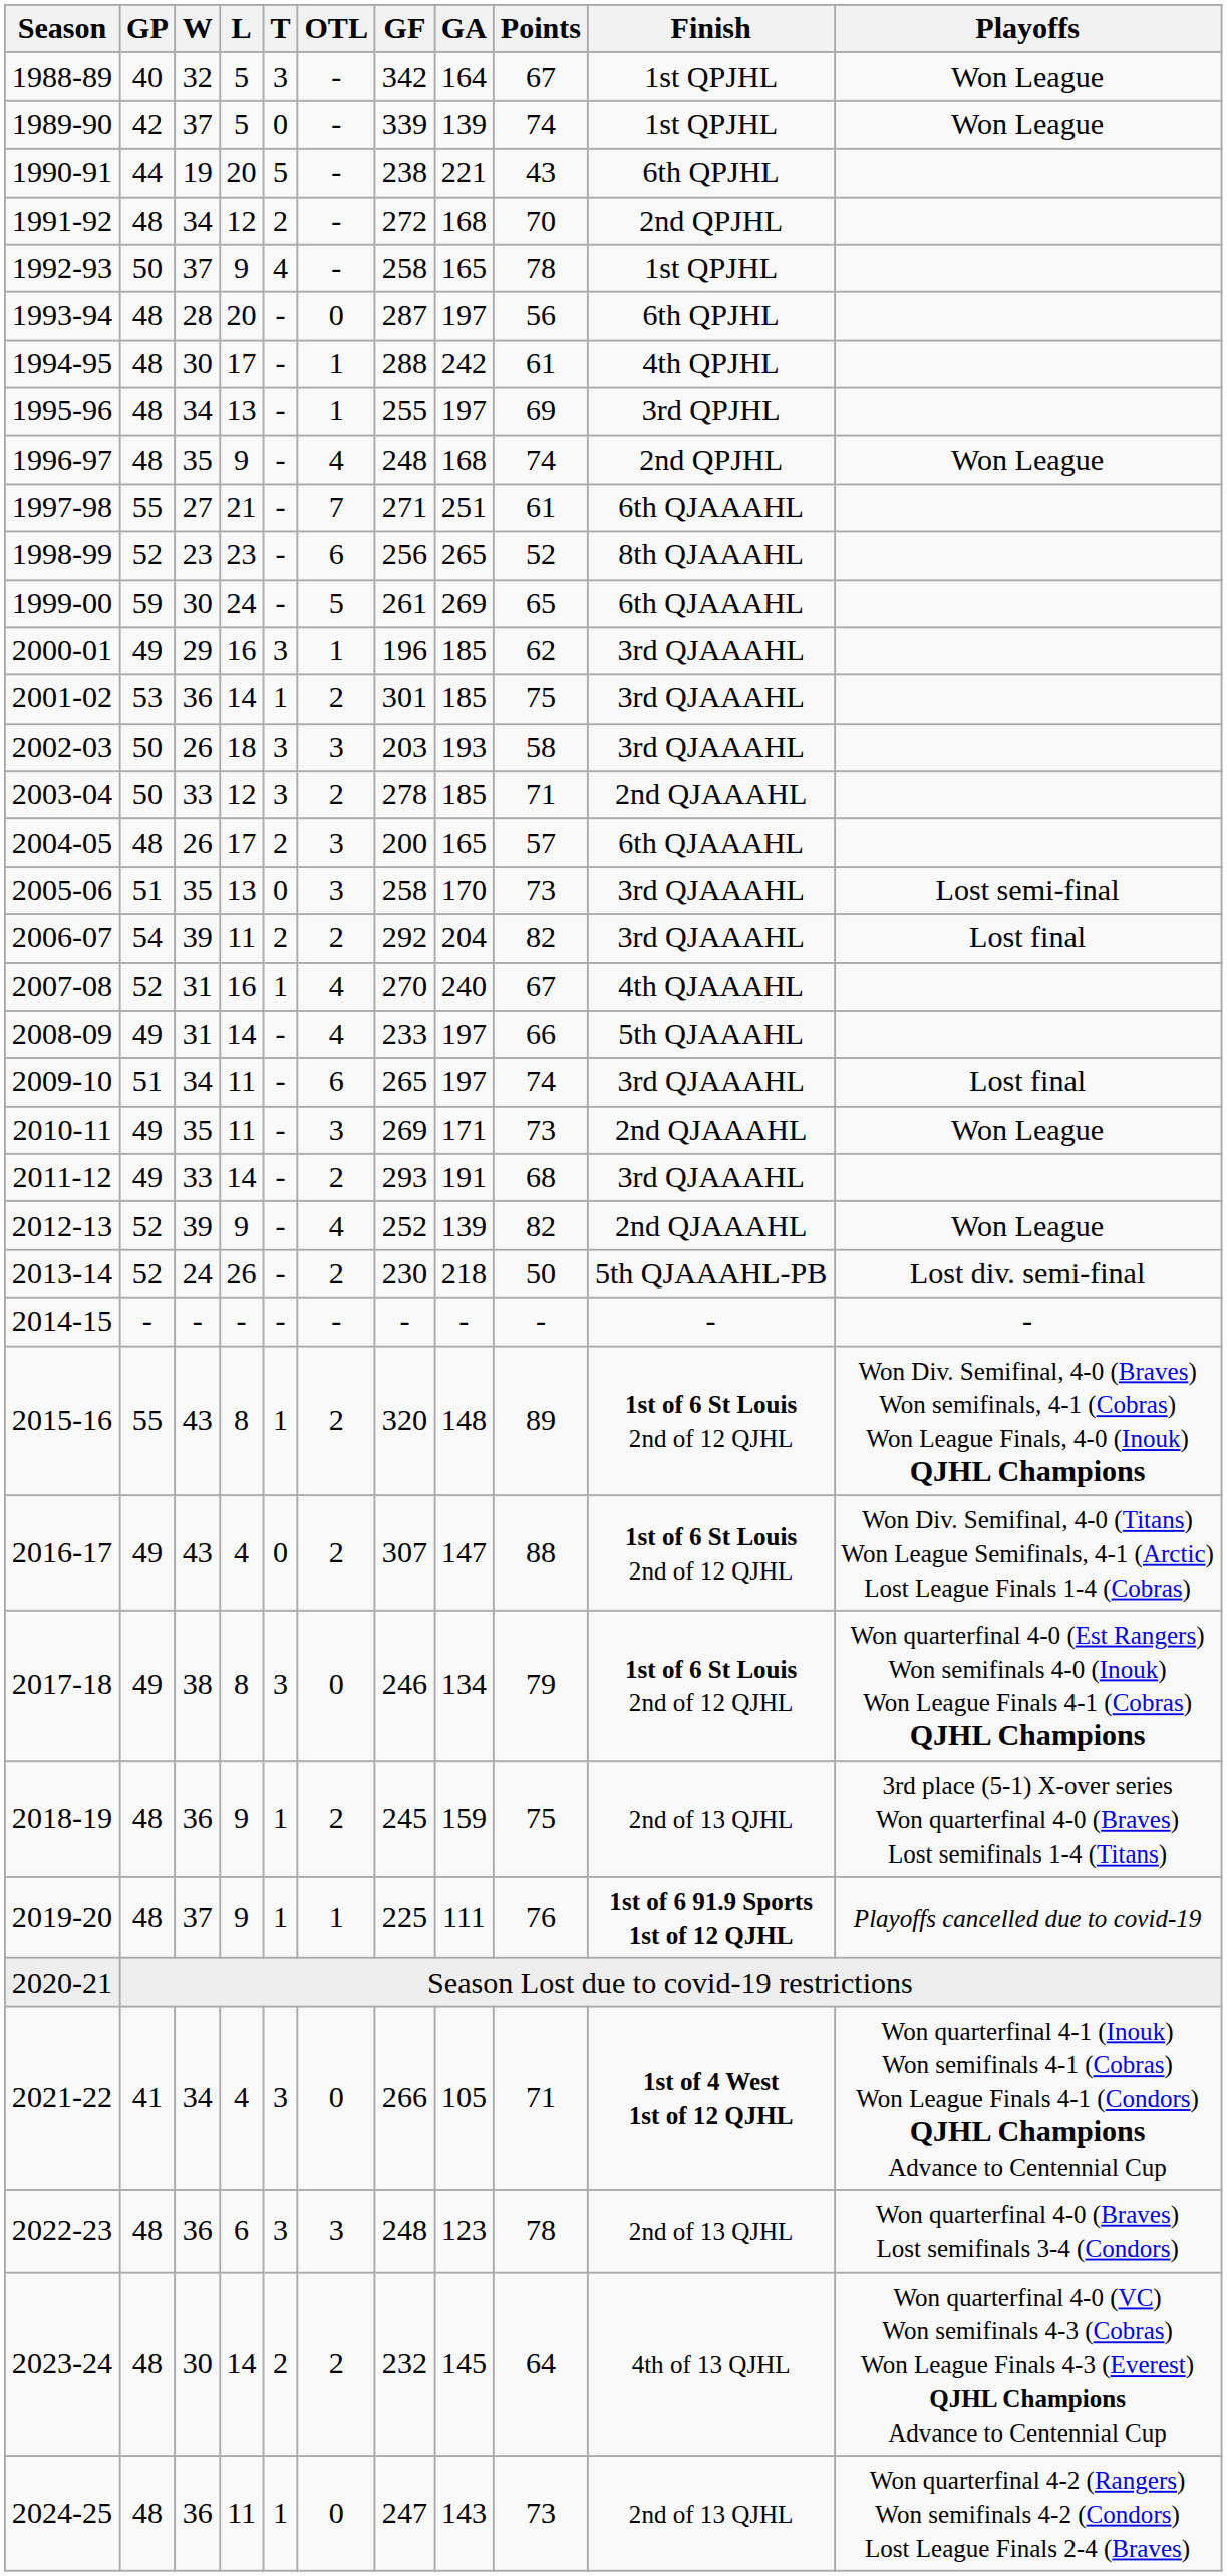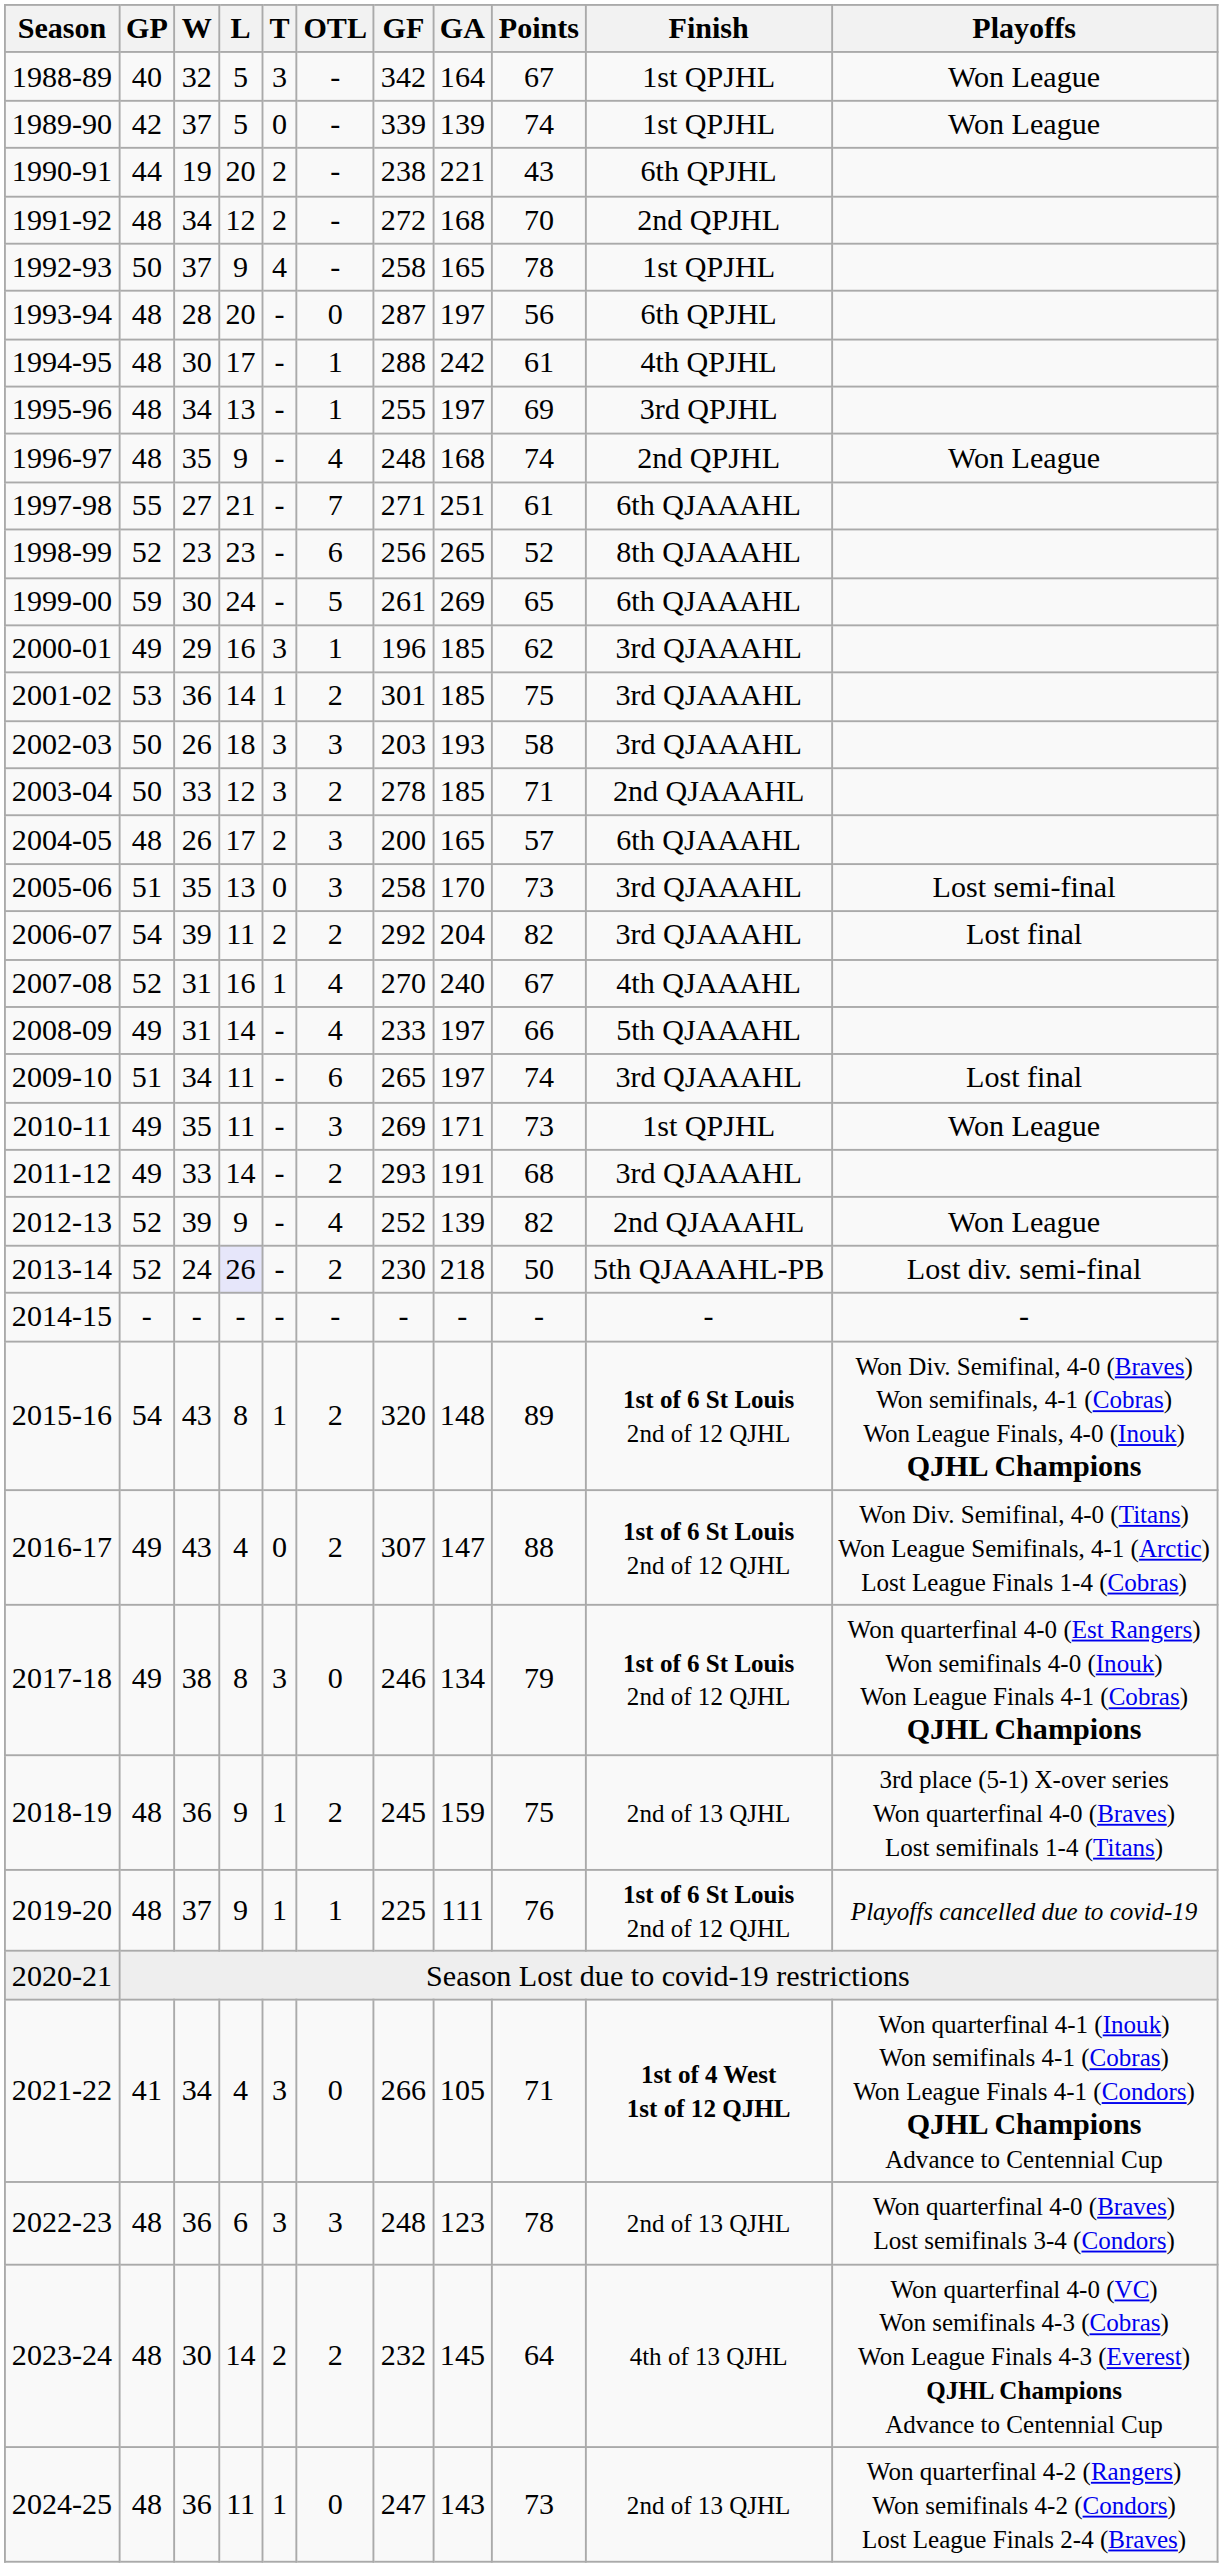 <table class="wikitable">
 <tr>
 <th>Season</th>
 <th>GP</th>
 <th>W</th>
 <th>L</th>
 <th>T</th>
 <th>OTL</th>
 <th>GF</th>
 <th>GA</th>
 <th>Points</th>
 <th>Finish</th>
 <th>Playoffs</th>
 </tr>
 <tr align="center">
 <td>1988-89</td>
 <td>40</td>
 <td>32</td>
 <td>5</td>
 <td>3</td>
 <td>-</td>
 <td>342</td>
 <td>164</td>
 <td>67</td>
 <td>1st QPJHL</td>
 <td>Won League</td>
 </tr>
 <tr align="center">
 <td>1989-90</td>
 <td>42</td>
 <td>37</td>
 <td>5</td>
 <td>0</td>
 <td>-</td>
 <td>339</td>
 <td>139</td>
 <td>74</td>
 <td>1st QPJHL</td>
 <td>Won League</td>
 </tr>
 <tr align="center">
 <td>1990-91</td>
 <td>44</td>
 <td>19</td>
 <td>20</td>
-<td>5</td>
+<td>2</td>
 <td>-</td>
 <td>238</td>
 <td>221</td>
 <td>43</td>
 <td>6th QPJHL</td>
 <td></td>
 </tr>
 <tr align="center">
 <td>1991-92</td>
 <td>48</td>
 <td>34</td>
 <td>12</td>
 <td>2</td>
 <td>-</td>
 <td>272</td>
 <td>168</td>
 <td>70</td>
 <td>2nd QPJHL</td>
 <td></td>
 </tr>
 <tr align="center">
 <td>1992-93</td>
 <td>50</td>
 <td>37</td>
 <td>9</td>
 <td>4</td>
 <td>-</td>
 <td>258</td>
 <td>165</td>
 <td>78</td>
 <td>1st QPJHL</td>
 <td></td>
 </tr>
 <tr align="center">
 <td>1993-94</td>
 <td>48</td>
 <td>28</td>
 <td>20</td>
 <td>-</td>
 <td>0</td>
 <td>287</td>
 <td>197</td>
 <td>56</td>
 <td>6th QPJHL</td>
 <td></td>
 </tr>
 <tr align="center">
 <td>1994-95</td>
 <td>48</td>
 <td>30</td>
 <td>17</td>
 <td>-</td>
 <td>1</td>
 <td>288</td>
 <td>242</td>
 <td>61</td>
 <td>4th QPJHL</td>
 <td></td>
 </tr>
 <tr align="center">
 <td>1995-96</td>
 <td>48</td>
 <td>34</td>
 <td>13</td>
 <td>-</td>
 <td>1</td>
 <td>255</td>
 <td>197</td>
 <td>69</td>
 <td>3rd QPJHL</td>
 <td></td>
 </tr>
 <tr align="center">
 <td>1996-97</td>
 <td>48</td>
 <td>35</td>
 <td>9</td>
 <td>-</td>
 <td>4</td>
 <td>248</td>
 <td>168</td>
 <td>74</td>
 <td>2nd QPJHL</td>
 <td>Won League</td>
 </tr>
 <tr align="center">
 <td>1997-98</td>
 <td>55</td>
 <td>27</td>
 <td>21</td>
 <td>-</td>
 <td>7</td>
 <td>271</td>
 <td>251</td>
 <td>61</td>
 <td>6th QJAAAHL</td>
 <td></td>
 </tr>
 <tr align="center">
 <td>1998-99</td>
 <td>52</td>
 <td>23</td>
 <td>23</td>
 <td>-</td>
 <td>6</td>
 <td>256</td>
 <td>265</td>
 <td>52</td>
 <td>8th QJAAAHL</td>
 <td></td>
 </tr>
 <tr align="center">
 <td>1999-00</td>
 <td>59</td>
 <td>30</td>
 <td>24</td>
 <td>-</td>
 <td>5</td>
 <td>261</td>
 <td>269</td>
 <td>65</td>
 <td>6th QJAAAHL</td>
 <td></td>
 </tr>
 <tr align="center">
 <td>2000-01</td>
 <td>49</td>
 <td>29</td>
 <td>16</td>
 <td>3</td>
 <td>1</td>
 <td>196</td>
 <td>185</td>
 <td>62</td>
 <td>3rd QJAAAHL</td>
 <td></td>
 </tr>
 <tr align="center">
 <td>2001-02</td>
 <td>53</td>
 <td>36</td>
 <td>14</td>
 <td>1</td>
 <td>2</td>
 <td>301</td>
 <td>185</td>
 <td>75</td>
 <td>3rd QJAAAHL</td>
 <td></td>
 </tr>
 <tr align="center">
 <td>2002-03</td>
 <td>50</td>
 <td>26</td>
 <td>18</td>
 <td>3</td>
 <td>3</td>
 <td>203</td>
 <td>193</td>
 <td>58</td>
 <td>3rd QJAAAHL</td>
 <td></td>
 </tr>
 <tr align="center">
 <td>2003-04</td>
 <td>50</td>
 <td>33</td>
 <td>12</td>
 <td>3</td>
 <td>2</td>
 <td>278</td>
 <td>185</td>
 <td>71</td>
 <td>2nd QJAAAHL</td>
 <td></td>
 </tr>
 <tr align="center">
 <td>2004-05</td>
 <td>48</td>
 <td>26</td>
 <td>17</td>
 <td>2</td>
 <td>3</td>
 <td>200</td>
 <td>165</td>
 <td>57</td>
 <td>6th QJAAAHL</td>
 <td></td>
 </tr>
 <tr align="center">
 <td>2005-06</td>
 <td>51</td>
 <td>35</td>
 <td>13</td>
 <td>0</td>
 <td>3</td>
 <td>258</td>
 <td>170</td>
 <td>73</td>
 <td>3rd QJAAAHL</td>
 <td>Lost semi-final</td>
 </tr>
 <tr align="center">
 <td>2006-07</td>
 <td>54</td>
 <td>39</td>
 <td>11</td>
 <td>2</td>
 <td>2</td>
 <td>292</td>
 <td>204</td>
 <td>82</td>
 <td>3rd QJAAAHL</td>
 <td>Lost final</td>
 </tr>
 <tr align="center">
 <td>2007-08</td>
 <td>52</td>
 <td>31</td>
 <td>16</td>
 <td>1</td>
 <td>4</td>
 <td>270</td>
 <td>240</td>
 <td>67</td>
 <td>4th QJAAAHL</td>
 <td></td>
 </tr>
 <tr align="center">
 <td>2008-09</td>
 <td>49</td>
 <td>31</td>
 <td>14</td>
 <td>-</td>
 <td>4</td>
 <td>233</td>
 <td>197</td>
 <td>66</td>
 <td>5th QJAAAHL</td>
 <td></td>
 </tr>
 <tr align="center">
 <td>2009-10</td>
 <td>51</td>
 <td>34</td>
 <td>11</td>
 <td>-</td>
 <td>6</td>
 <td>265</td>
 <td>197</td>
 <td>74</td>
 <td>3rd QJAAAHL</td>
 <td>Lost final</td>
 </tr>
 <tr align="center">
 <td>2010-11</td>
 <td>49</td>
 <td>35</td>
 <td>11</td>
 <td>-</td>
 <td>3</td>
 <td>269</td>
 <td>171</td>
 <td>73</td>
-<td>2nd QJAAAHL</td>
+<td>1st QPJHL</td>
 <td>Won League</td>
 </tr>
 <tr align="center">
 <td>2011-12</td>
 <td>49</td>
 <td>33</td>
 <td>14</td>
 <td>-</td>
 <td>2</td>
 <td>293</td>
 <td>191</td>
 <td>68</td>
 <td>3rd QJAAAHL</td>
 <td></td>
 </tr>
 <tr align="center">
 <td>2012-13</td>
 <td>52</td>
 <td>39</td>
 <td>9</td>
 <td>-</td>
 <td>4</td>
 <td>252</td>
 <td>139</td>
 <td>82</td>
 <td>2nd QJAAAHL</td>
 <td>Won League</td>
 </tr>
 <tr align="center">
 <td>2013-14</td>
 <td>52</td>
 <td>24</td>
-<td>26</td>
+<td style="background: lavender;">26</td>
 <td>-</td>
 <td>2</td>
 <td>230</td>
 <td>218</td>
 <td>50</td>
 <td>5th QJAAAHL-PB</td>
 <td>Lost div. semi-final</td>
 </tr>
 <tr align="center">
 <td>2014-15</td>
 <td>-</td>
 <td>-</td>
 <td>-</td>
 <td>-</td>
 <td>-</td>
 <td>-</td>
 <td>-</td>
 <td>-</td>
 <td>-</td>
 <td>-</td>
 </tr>
 <tr align="center">
 <td>2015-16</td>
-<td>55</td>
+<td>54</td>
 <td>43</td>
 <td>8</td>
 <td>1</td>
 <td>2</td>
 <td>320</td>
 <td>148</td>
 <td>89</td>
 <td><small><strong>1st of 6 St Louis</strong><br>2nd of 12 QJHL</small></td>
 <td><small>Won Div. Semifinal, 4-0 (<a href='#'>Braves</a>)<br>Won semifinals, 4-1 (<a href='#'>Cobras</a>)<br>Won League Finals, 4-0 (<a href='#'>Inouk</a>)</small><br><strong>QJHL Champions</strong></td>
 </tr>
 <tr align="center">
 <td>2016-17</td>
 <td>49</td>
 <td>43</td>
 <td>4</td>
 <td>0</td>
 <td>2</td>
 <td>307</td>
 <td>147</td>
 <td>88</td>
 <td><small><strong>1st of 6 St Louis</strong><br>2nd of 12 QJHL</small></td>
 <td><small>Won Div. Semifinal, 4-0 (<a href='#'>Titans</a>)<br>Won League Semifinals, 4-1 (<a href='#'>Arctic</a>)<br>Lost League Finals 1-4 (<a href='#'>Cobras</a>)</small></td>
 </tr>
 <tr align="center">
 <td>2017-18</td>
 <td>49</td>
 <td>38</td>
 <td>8</td>
 <td>3</td>
 <td>0</td>
 <td>246</td>
 <td>134</td>
 <td>79</td>
 <td><small><strong>1st of 6 St Louis</strong><br>2nd of 12 QJHL</small></td>
 <td><small>Won quarterfinal 4-0 (<a href='#'>Est Rangers</a>)<br>Won semifinals 4-0 (<a href='#'>Inouk</a>)<br>Won League Finals 4-1 (<a href='#'>Cobras</a>)</small><br><strong>QJHL Champions</strong></td>
 </tr>
 <tr align="center">
 <td>2018-19</td>
 <td>48</td>
 <td>36</td>
 <td>9</td>
 <td>1</td>
 <td>2</td>
 <td>245</td>
 <td>159</td>
 <td>75</td>
 <td><small>2nd of 13 QJHL</small></td>
 <td><small>3rd place (5-1) X-over series<br>Won quarterfinal 4-0 (<a href='#'>Braves</a>)<br>Lost semifinals 1-4 (<a href='#'>Titans</a>)</small></td>
 </tr>
 <tr align="center">
 <td>2019-20</td>
 <td>48</td>
 <td>37</td>
 <td>9</td>
 <td>1</td>
 <td>1</td>
 <td>225</td>
 <td>111</td>
 <td>76</td>
-<td><small><strong>1st of 6 91.9 Sports<br>1st of 12 QJHL</strong></small></td>
+<td><small><strong>1st of 6 St Louis</strong><br>2nd of 12 QJHL</small></td>
 <td><small><em>Playoffs cancelled due to covid-19</em></small></td>
 </tr>
 <tr align="center" bgcolor="#eeeeee">
 <td>2020-21</td>
 <td colspan=10>Season Lost due to covid-19 restrictions</td>
 </tr>
 <tr align="center">
 <td>2021-22</td>
 <td>41</td>
 <td>34</td>
 <td>4</td>
 <td>3</td>
 <td>0</td>
 <td>266</td>
 <td>105</td>
 <td>71</td>
 <td><small><strong>1st of 4 West<br>1st of 12 QJHL</strong></small></td>
 <td><small>Won quarterfinal 4-1 (<a href='#'>Inouk</a>)<br>Won semifinals 4-1 (<a href='#'>Cobras</a>)<br>Won League Finals 4-1 (<a href='#'>Condors</a>)</small><br><strong>QJHL Champions</strong><br><small>Advance to Centennial Cup</small></td>
 </tr>
 <tr align="center">
 <td>2022-23</td>
 <td>48</td>
 <td>36</td>
 <td>6</td>
 <td>3</td>
 <td>3</td>
 <td>248</td>
 <td>123</td>
 <td>78</td>
 <td><small>2nd of 13 QJHL</small></td>
 <td><small>Won quarterfinal 4-0 (<a href='#'>Braves</a>)<br>Lost semifinals 3-4 (<a href='#'>Condors</a>)</small></td>
 </tr>
 <tr align="center">
 <td>2023-24</td>
 <td>48</td>
 <td>30</td>
 <td>14</td>
 <td>2</td>
 <td>2</td>
 <td>232</td>
 <td>145</td>
 <td>64</td>
 <td><small>4th of 13 QJHL</small></td>
 <td><small>Won quarterfinal 4-0 (<a href='#'>VC</a>)<br>Won semifinals 4-3 (<a href='#'>Cobras</a>)<br>Won League Finals 4-3 (<a href='#'>Everest</a>)<br><strong>QJHL Champions</strong><br>Advance to Centennial Cup</small></td>
 </tr>
 <tr align="center">
 <td>2024-25</td>
 <td>48</td>
 <td>36</td>
 <td>11</td>
 <td>1</td>
 <td>0</td>
 <td>247</td>
 <td>143</td>
 <td>73</td>
 <td><small>2nd of 13 QJHL</small></td>
 <td><small>Won quarterfinal 4-2 (<a href='#'>Rangers</a>)<br>Won semifinals 4-2 (<a href='#'>Condors</a>)<br>Lost League Finals 2-4 (<a href='#'>Braves</a>)</small></td>
 </tr>
 </table>
